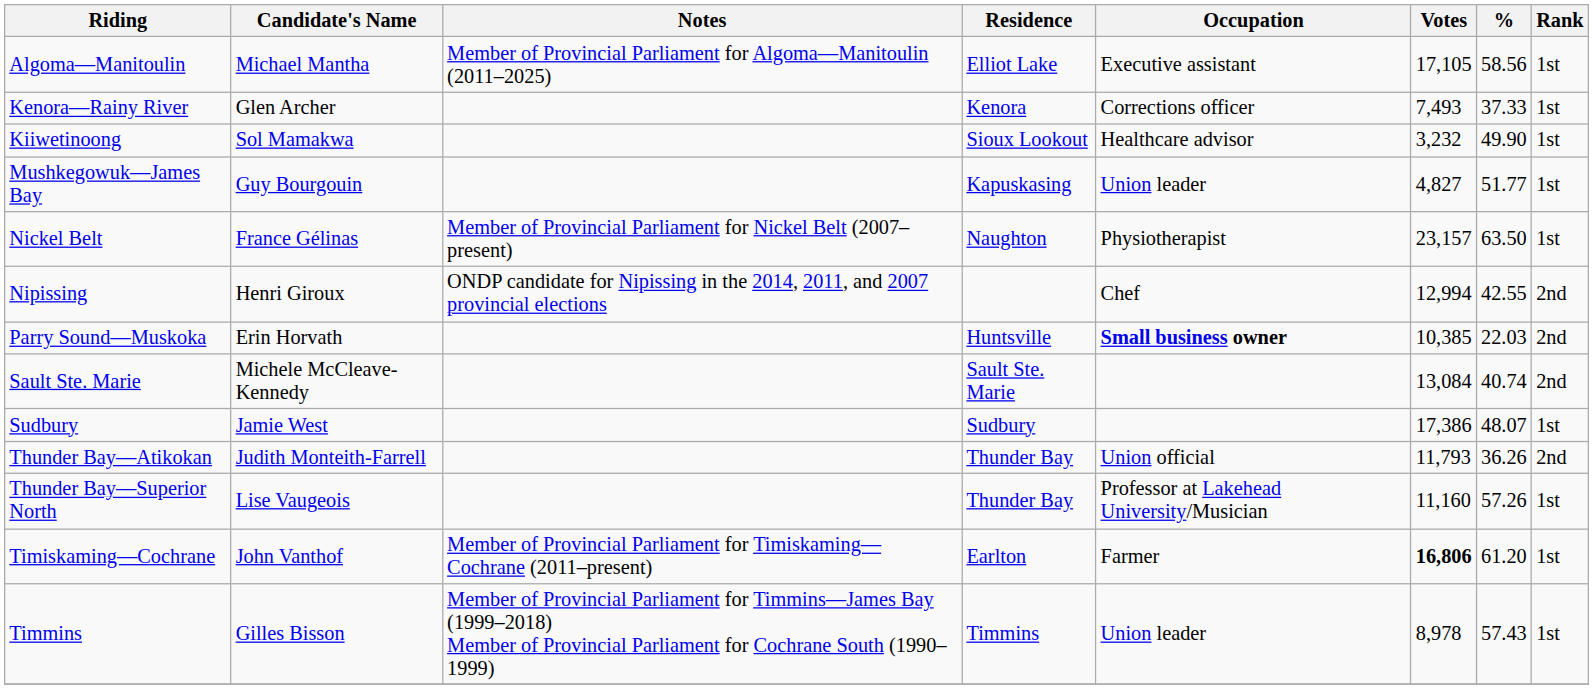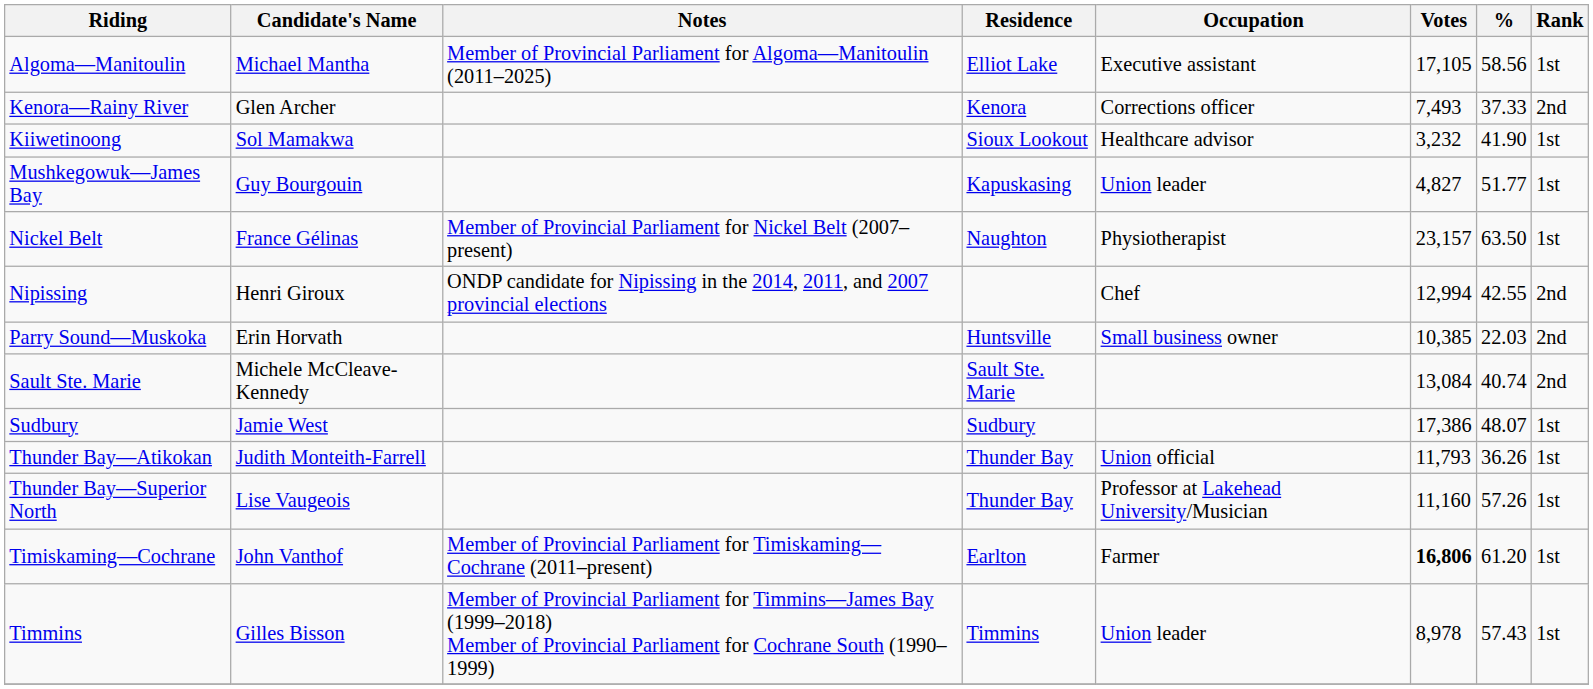 <table class="wikitable sortable">
 <tr>
 <th>Riding<br></th>
 <th>Candidate's Name</th>
 <th>Notes</th>
 <th>Residence</th>
 <th>Occupation</th>
 <th>Votes</th>
 <th>%</th>
 <th>Rank</th>
 </tr>
 <tr>
 <td><a href='#'>Algoma—Manitoulin</a></td>
 <td><a href='#'>Michael Mantha</a></td>
 <td><a href='#'>Member of Provincial Parliament</a> for <a href='#'>Algoma—Manitoulin</a> (2011–2025)</td>
 <td><a href='#'>Elliot Lake</a></td>
 <td>Executive assistant</td>
 <td>17,105</td>
 <td>58.56</td>
 <td>1st</td>
 </tr>
 <tr>
 <td><a href='#'>Kenora—Rainy River</a></td>
 <td>Glen Archer</td>
 <td></td>
 <td><a href='#'>Kenora</a></td>
 <td>Corrections officer</td>
 <td>7,493</td>
 <td>37.33</td>
-<td>1st</td>
+<td>2nd</td>
 </tr>
 <tr>
 <td><a href='#'>Kiiwetinoong</a></td>
 <td><a href='#'>Sol Mamakwa</a></td>
 <td></td>
 <td><a href='#'>Sioux Lookout</a></td>
 <td>Healthcare advisor</td>
 <td>3,232</td>
-<td>49.90</td>
+<td>41.90</td>
 <td>1st</td>
 </tr>
 <tr>
 <td><a href='#'>Mushkegowuk—James Bay</a></td>
 <td><a href='#'>Guy Bourgouin</a></td>
 <td></td>
 <td><a href='#'>Kapuskasing</a></td>
 <td><a href='#'>Union</a> leader</td>
 <td>4,827</td>
 <td>51.77</td>
 <td>1st</td>
 </tr>
 <tr>
 <td><a href='#'>Nickel Belt</a></td>
 <td><a href='#'>France Gélinas</a></td>
 <td><a href='#'>Member of Provincial Parliament</a> for <a href='#'>Nickel Belt</a> (2007–present)</td>
 <td><a href='#'>Naughton</a></td>
 <td>Physiotherapist</td>
 <td>23,157</td>
 <td>63.50</td>
 <td>1st</td>
 </tr>
 <tr>
 <td><a href='#'>Nipissing</a></td>
 <td>Henri Giroux</td>
 <td>ONDP candidate for <a href='#'>Nipissing</a> in the <a href='#'>2014</a>, <a href='#'>2011</a>, and <a href='#'>2007 provincial elections</a></td>
 <td></td>
 <td>Chef</td>
 <td>12,994</td>
 <td>42.55</td>
 <td>2nd</td>
 </tr>
 <tr>
 <td><a href='#'>Parry Sound—Muskoka</a></td>
 <td>Erin Horvath</td>
 <td></td>
 <td><a href='#'>Huntsville</a></td>
-<td><strong><a href='#'>Small business</a> owner</strong></td>
+<td><a href='#'>Small business</a> owner</td>
 <td>10,385</td>
 <td>22.03</td>
 <td>2nd</td>
 </tr>
 <tr>
 <td><a href='#'>Sault Ste. Marie</a></td>
 <td>Michele McCleave-Kennedy</td>
 <td></td>
 <td><a href='#'>Sault Ste. Marie</a></td>
 <td></td>
 <td>13,084</td>
 <td>40.74</td>
 <td>2nd</td>
 </tr>
 <tr>
 <td><a href='#'>Sudbury</a></td>
 <td><a href='#'>Jamie West</a></td>
 <td></td>
 <td><a href='#'>Sudbury</a></td>
 <td></td>
 <td>17,386</td>
 <td>48.07</td>
 <td>1st</td>
 </tr>
 <tr>
 <td><a href='#'>Thunder Bay—Atikokan</a></td>
 <td><a href='#'>Judith Monteith-Farrell</a></td>
 <td></td>
 <td><a href='#'>Thunder Bay</a></td>
 <td><a href='#'>Union</a> official</td>
 <td>11,793</td>
 <td>36.26</td>
-<td>2nd</td>
+<td>1st</td>
 </tr>
 <tr>
 <td><a href='#'>Thunder Bay—Superior North</a></td>
 <td><a href='#'>Lise Vaugeois</a></td>
 <td></td>
 <td><a href='#'>Thunder Bay</a></td>
 <td>Professor at <a href='#'>Lakehead University</a>/Musician</td>
 <td>11,160</td>
 <td>57.26</td>
 <td>1st</td>
 </tr>
 <tr>
 <td><a href='#'>Timiskaming—Cochrane</a></td>
 <td><a href='#'>John Vanthof</a></td>
 <td><a href='#'>Member of Provincial Parliament</a> for <a href='#'>Timiskaming—Cochrane</a> (2011–present)</td>
 <td><a href='#'>Earlton</a></td>
 <td>Farmer</td>
 <td><strong>16,806</strong></td>
 <td>61.20</td>
 <td>1st</td>
 </tr>
 <tr>
 <td><a href='#'>Timmins</a></td>
 <td><a href='#'>Gilles Bisson</a></td>
 <td><a href='#'>Member of Provincial Parliament</a> for <a href='#'>Timmins—James Bay</a> (1999–2018) <br> <a href='#'>Member of Provincial Parliament</a> for <a href='#'>Cochrane South</a> (1990–1999)</td>
 <td><a href='#'>Timmins</a></td>
 <td><a href='#'>Union</a> leader</td>
 <td>8,978</td>
 <td>57.43</td>
 <td>1st</td>
 </tr>
 <tr>
 </tr>
 </table>
